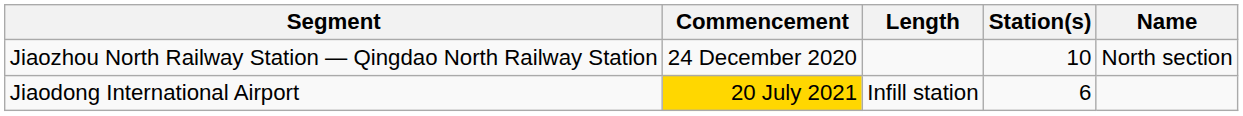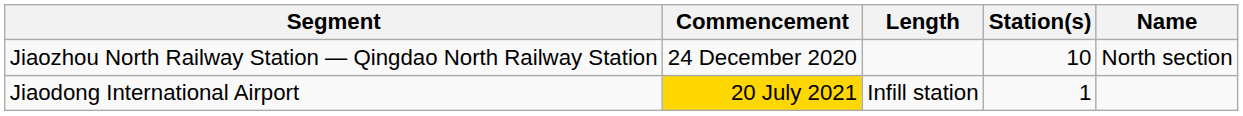 <table class="wikitable" style="border-collapse: collapse; text-align: right;">
 <tr>
 <th>Segment</th>
 <th>Commencement</th>
 <th>Length</th>
 <th>Station(s)</th>
 <th>Name</th>
 </tr>
 <tr>
 <td style="text-align: left;">Jiaozhou North Railway Station — Qingdao North Railway Station</td>
 <td>24 December 2020</td>
 <td></td>
 <td>10</td>
 <td style="text-align: left;">North section</td>
 </tr>
 <tr>
 <td style="text-align: left;">Jiaodong International Airport</td>
 <td style="background: gold;">20 July 2021</td>
 <td>Infill station</td>
-<td>6</td>
+<td>1</td>
 <td style="text-align: left;"></td>
 </tr>
 </table>
